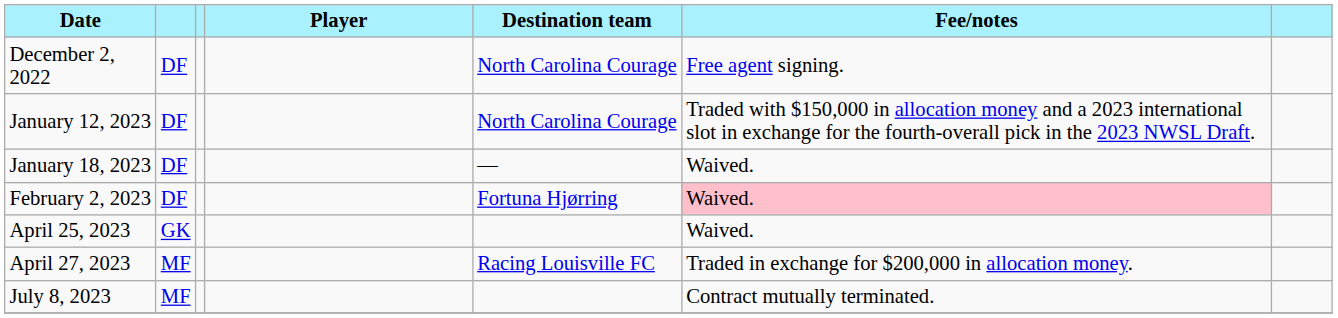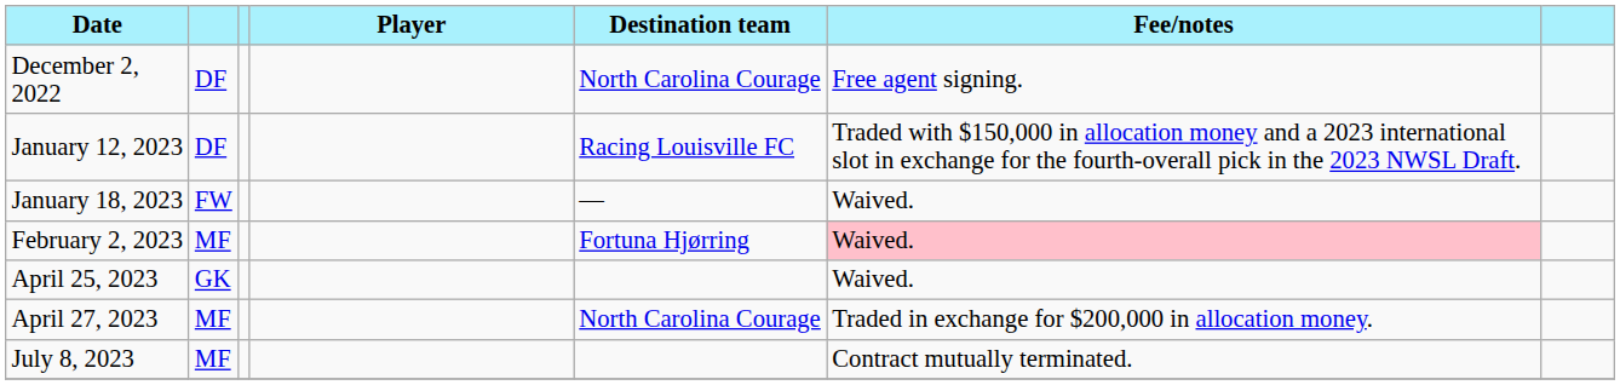 <table class="wikitable sortable">
 <tr>
 <th style="background:#A9F1FD; color:#000; width:110px;" data-sort-type="date" scope="col">Date</th>
 <th style="background:#A9F1FD; color:#000;" scope="col"></th>
 <th style="background:#A9F1FD; color:#000;" scope="col"></th>
 <th style="background:#A9F1FD; color:#000; width:200px;" scope="col">Player</th>
 <th style="background:#A9F1FD; color:#000;" scope="col">Destination team</th>
 <th style="background:#A9F1FD; color:#000; width:450px;" scope="col">Fee/notes</th>
 <th style="background:#A9F1FD; color:#000; width:40px;" scope="col"></th>
 </tr>
 <tr>
 <td>December 2, 2022</td>
 <td><a href='#'>DF</a></td>
 <td></td>
 <td></td>
 <td> <a href='#'>North Carolina Courage</a></td>
 <td><a href='#'>Free agent</a> signing.</td>
 <td></td>
 </tr>
 <tr>
 <td>January 12, 2023</td>
 <td><a href='#'>DF</a></td>
 <td></td>
 <td></td>
-<td> <a href='#'>North Carolina Courage</a></td>
+<td> <a href='#'>Racing Louisville FC</a></td>
 <td>Traded with $150,000 in <a href='#'>allocation money</a> and a 2023 international slot in exchange for the fourth-overall pick in the <a href='#'>2023 NWSL Draft</a>.</td>
 <td></td>
 </tr>
 <tr>
 <td>January 18, 2023</td>
-<td><a href='#'>DF</a></td>
+<td><a href='#'>FW</a></td>
 <td></td>
 <td></td>
 <td>—</td>
 <td>Waived.</td>
 <td></td>
 </tr>
 <tr>
 <td>February 2, 2023</td>
-<td><a href='#'>DF</a></td>
+<td><a href='#'>MF</a></td>
 <td></td>
 <td></td>
 <td> <a href='#'>Fortuna Hjørring</a></td>
 <td style="background: pink;">Waived.</td>
 <td></td>
 </tr>
 <tr>
 <td>April 25, 2023</td>
 <td><a href='#'>GK</a></td>
 <td></td>
 <td></td>
 <td></td>
 <td>Waived.</td>
 <td></td>
 </tr>
 <tr>
 <td>April 27, 2023</td>
 <td><a href='#'>MF</a></td>
 <td></td>
 <td></td>
-<td> <a href='#'>Racing Louisville FC</a></td>
+<td> <a href='#'>North Carolina Courage</a></td>
 <td>Traded in exchange for $200,000 in <a href='#'>allocation money</a>.</td>
 <td></td>
 </tr>
 <tr>
 <td>July 8, 2023</td>
 <td><a href='#'>MF</a></td>
 <td></td>
 <td></td>
 <td></td>
 <td>Contract mutually terminated.</td>
 <td></td>
 </tr>
 <tr>
 </tr>
 </table>
